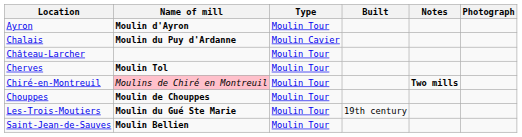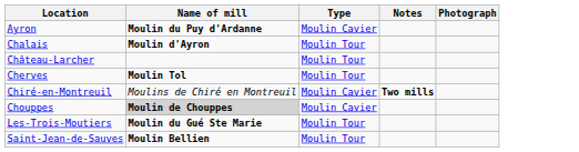 <table class="wikitable">
 <tr>
 <th>Location</th>
 <th>Name of mill</th>
 <th>Type</th>
-<th>Built</th>
 <th>Notes</th>
 <th>Photograph</th>
 </tr>
 <tr>
 <td><a href='#'>Ayron</a></td>
-<td><strong>Moulin d'Ayron</strong></td>
-<td><a href='#'>Moulin Tour</a></td>
-<td></td>
+<td><strong>Moulin du Puy d'Ardanne</strong></td>
+<td><a href='#'>Moulin Cavier</a></td>
 <td> </td>
 <td></td>
 </tr>
 <tr>
 <td><a href='#'>Chalais</a></td>
-<td><strong>Moulin du Puy d'Ardanne</strong></td>
-<td><a href='#'>Moulin Cavier</a></td>
-<td></td>
+<td><strong>Moulin d'Ayron</strong></td>
+<td><a href='#'>Moulin Tour</a></td>
 <td> </td>
 <td></td>
 </tr>
 <tr>
 <td><a href='#'>Château-Larcher</a></td>
 <td></td>
 <td><a href='#'>Moulin Tour</a></td>
 <td></td>
 <td></td>
-<td></td>
 </tr>
 <tr>
 <td><a href='#'>Cherves</a></td>
 <td><strong>Moulin Tol</strong></td>
 <td><a href='#'>Moulin Tour</a></td>
-<td></td>
 <td> </td>
 <td></td>
 </tr>
 <tr>
 <td><a href='#'>Chiré-en-Montreuil</a></td>
-<td style="background: pink;"><em>Moulins de Chiré en Montreuil</em></td>
-<td><a href='#'>Moulin Tour</a></td>
-<td></td>
+<td><em>Moulins de Chiré en Montreuil</em></td>
+<td><a href='#'>Moulin Cavier</a></td>
 <td><strong>Two mills<br> </strong></td>
 <td></td>
 </tr>
 <tr>
 <td><a href='#'>Chouppes</a></td>
-<td><strong>Moulin de Chouppes</strong></td>
-<td><a href='#'>Moulin Tour</a></td>
-<td></td>
+<td style="background: lightgrey;"><strong>Moulin de Chouppes</strong></td>
+<td><a href='#'>Moulin Cavier</a></td>
 <td> </td>
 <td></td>
 </tr>
 <tr>
 <td><a href='#'>Les-Trois-Moutiers</a></td>
 <td><strong>Moulin du Gué Ste Marie</strong></td>
 <td><a href='#'>Moulin Tour</a></td>
-<td>19th century</td>
 <td> </td>
 <td></td>
 </tr>
 <tr>
 <td><a href='#'>Saint-Jean-de-Sauves</a></td>
 <td><strong>Moulin Bellien</strong></td>
 <td><a href='#'>Moulin Tour</a></td>
-<td></td>
 <td> </td>
 <td></td>
 </tr>
 </table>
